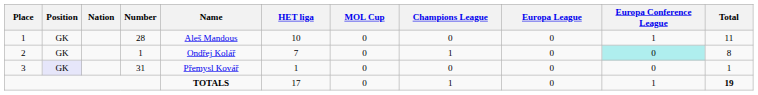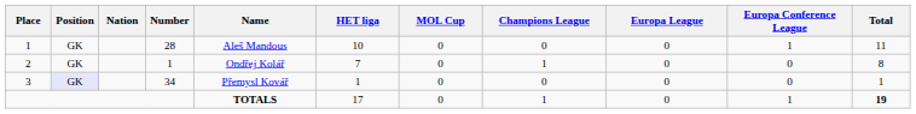 <table class="wikitable" style="font-size: 95%; text-align: center;">
 <tr>
 <th width=60>Place</th>
 <th width=60>Position</th>
 <th width=60>Nation</th>
 <th width=60>Number</th>
 <th width=180>Name</th>
 <th width=120><a href='#'>HET liga</a></th>
 <th width=120><a href='#'>MOL Cup</a></th>
 <th width=180><a href='#'>Champions League</a></th>
 <th width=180><a href='#'>Europa League</a></th>
 <th width=180><a href='#'>Europa Conference League</a></th>
 <th width=80><strong>Total</strong></th>
 </tr>
 <tr>
 <td>1</td>
 <td>GK</td>
 <td></td>
 <td>28</td>
 <td><a href='#'>Aleš Mandous</a></td>
 <td>10</td>
 <td>0</td>
 <td>0</td>
 <td>0</td>
 <td>1</td>
 <td>11</td>
 </tr>
 <tr>
 <td>2</td>
 <td>GK</td>
 <td></td>
 <td>1</td>
 <td><a href='#'>Ondřej Kolář</a></td>
 <td>7</td>
 <td>0</td>
 <td>1</td>
 <td>0</td>
-<td style="background: paleturquoise;">0</td>
+<td>0</td>
 <td>8</td>
 </tr>
 <tr>
 <td>3</td>
 <td style="background: lavender;">GK</td>
 <td></td>
-<td>31</td>
+<td>34</td>
 <td><a href='#'>Přemysl Kovář</a></td>
 <td>1</td>
 <td>0</td>
 <td>0</td>
 <td>0</td>
 <td>0</td>
 <td>1</td>
 </tr>
 <tr>
 <td colspan="4"></td>
 <td><strong>TOTALS</strong></td>
 <td>17</td>
 <td>0</td>
 <td>1</td>
 <td>0</td>
 <td>1</td>
 <td><strong>19</strong></td>
 </tr>
 </table>
